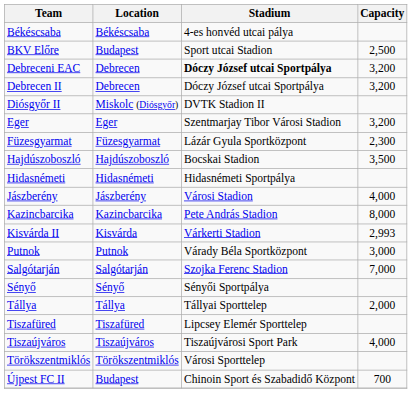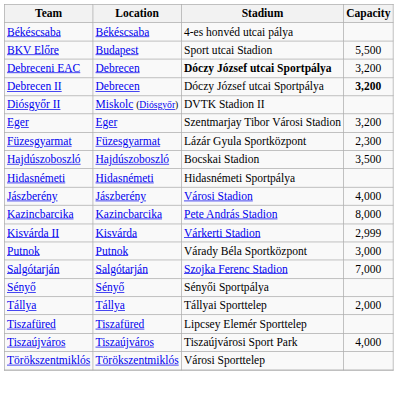 <table class="wikitable sortable">
 <tr>
 <th>Team</th>
 <th>Location</th>
 <th>Stadium</th>
 <th>Capacity</th>
 </tr>
 <tr>
 <td><a href='#'>Békéscsaba</a></td>
 <td><a href='#'>Békéscsaba</a></td>
 <td>4-es honvéd utcai pálya</td>
 <td align="center"></td>
 </tr>
 <tr>
 <td><a href='#'>BKV Előre</a></td>
 <td><a href='#'>Budapest</a></td>
 <td>Sport utcai Stadion</td>
-<td align="center">2,500</td>
+<td align="center">5,500</td>
 </tr>
 <tr>
 <td><a href='#'>Debreceni EAC</a></td>
 <td><a href='#'>Debrecen</a></td>
 <td><strong>Dóczy József utcai Sportpálya</strong></td>
 <td align="center">3,200</td>
 </tr>
 <tr>
 <td><a href='#'>Debrecen II</a></td>
 <td><a href='#'>Debrecen</a></td>
 <td>Dóczy József utcai Sportpálya</td>
-<td align="center">3,200</td>
+<td align="center"><strong>3,200</strong></td>
 </tr>
 <tr>
 <td><a href='#'>Diósgyőr II</a></td>
 <td><a href='#'>Miskolc</a> <small>(<a href='#'>Diósgyőr</a>)</small></td>
 <td>DVTK Stadion II</td>
 <td align="center"></td>
 </tr>
 <tr>
 <td><a href='#'>Eger</a></td>
 <td><a href='#'>Eger</a></td>
 <td>Szentmarjay Tibor Városi Stadion</td>
 <td align="center">3,200</td>
 </tr>
 <tr>
 <td><a href='#'>Füzesgyarmat</a></td>
 <td><a href='#'>Füzesgyarmat</a></td>
 <td>Lázár Gyula Sportközpont</td>
 <td align="center">2,300</td>
 </tr>
 <tr>
 <td><a href='#'>Hajdúszoboszló</a></td>
 <td><a href='#'>Hajdúszoboszló</a></td>
 <td>Bocskai Stadion</td>
 <td align="center">3,500</td>
 </tr>
 <tr>
 <td><a href='#'>Hidasnémeti</a></td>
 <td><a href='#'>Hidasnémeti</a></td>
 <td>Hidasnémeti Sportpálya</td>
 <td align="center"></td>
 </tr>
 <tr>
 <td><a href='#'>Jászberény</a></td>
 <td><a href='#'>Jászberény</a></td>
 <td><a href='#'>Városi Stadion</a></td>
 <td align="center">4,000</td>
 </tr>
 <tr>
 <td><a href='#'>Kazincbarcika</a></td>
 <td><a href='#'>Kazincbarcika</a></td>
 <td><a href='#'>Pete András Stadion</a></td>
 <td align="center">8,000</td>
 </tr>
 <tr>
 <td><a href='#'>Kisvárda II</a></td>
 <td><a href='#'>Kisvárda</a></td>
 <td><a href='#'>Várkerti Stadion</a></td>
-<td align="center">2,993</td>
+<td align="center">2,999</td>
 </tr>
 <tr>
 <td><a href='#'>Putnok</a></td>
 <td><a href='#'>Putnok</a></td>
 <td>Várady Béla Sportközpont</td>
 <td align="center">3,000</td>
 </tr>
 <tr>
 <td><a href='#'>Salgótarján</a></td>
 <td><a href='#'>Salgótarján</a></td>
 <td><a href='#'>Szojka Ferenc Stadion</a></td>
 <td align="center">7,000</td>
 </tr>
 <tr>
 <td><a href='#'>Sényő</a></td>
 <td><a href='#'>Sényő</a></td>
 <td>Sényői Sportpálya</td>
 <td align="center"></td>
 </tr>
 <tr>
 <td><a href='#'>Tállya</a></td>
 <td><a href='#'>Tállya</a></td>
 <td>Tállyai Sporttelep</td>
 <td align="center">2,000</td>
 </tr>
 <tr>
 <td><a href='#'>Tiszafüred</a></td>
 <td><a href='#'>Tiszafüred</a></td>
 <td>Lipcsey Elemér Sporttelep</td>
 <td align="center"></td>
 </tr>
 <tr>
 <td><a href='#'>Tiszaújváros</a></td>
 <td><a href='#'>Tiszaújváros</a></td>
 <td>Tiszaújvárosi Sport Park</td>
 <td align="center">4,000</td>
 </tr>
 <tr>
 <td><a href='#'>Törökszentmiklós</a></td>
 <td><a href='#'>Törökszentmiklós</a></td>
 <td>Városi Sporttelep</td>
 <td align="center"></td>
 </tr>
 <tr>
-<td><a href='#'>Újpest FC II</a></td>
-<td><a href='#'>Budapest</a></td>
-<td>Chinoin Sport és Szabadidő Központ</td>
-<td align="center">700</td>
-</tr>
-<tr>
 </tr>
 </table>
